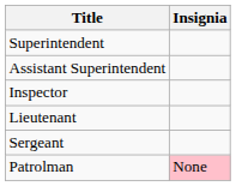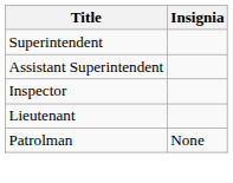 <table class="wikitable">
 <tr>
 <th>Title</th>
 <th>Insignia</th>
 </tr>
 <tr>
 <td>Superintendent</td>
 <td></td>
 </tr>
 <tr>
 <td>Assistant Superintendent</td>
 <td></td>
 </tr>
 <tr>
 <td>Inspector</td>
 <td></td>
 </tr>
 <tr>
 <td>Lieutenant</td>
 <td></td>
 </tr>
 <tr>
-<td>Sergeant</td>
-<td></td>
-</tr>
-<tr>
 <td>Patrolman</td>
-<td style="background: pink;">None</td>
+<td>None</td>
 </tr>
 </table>
